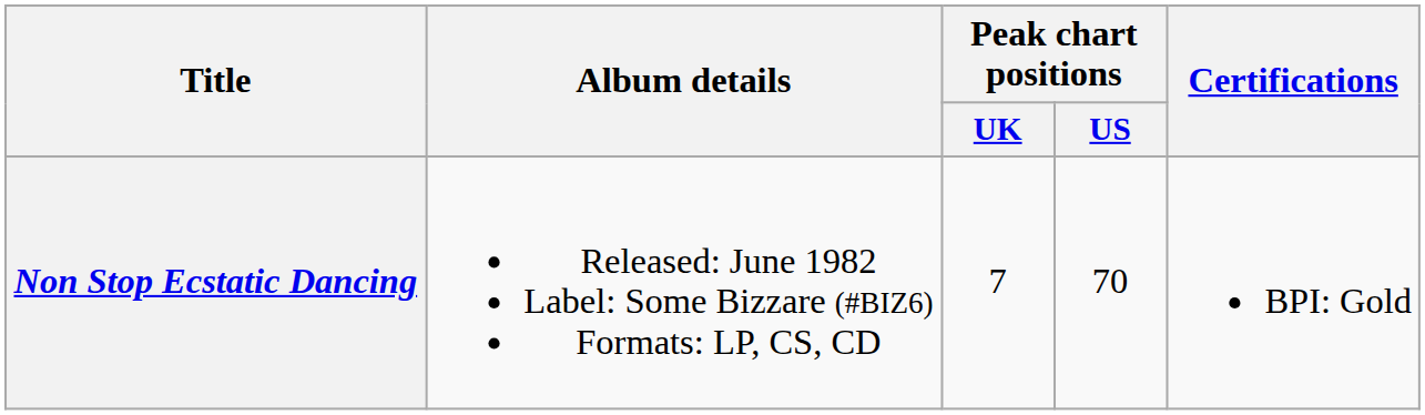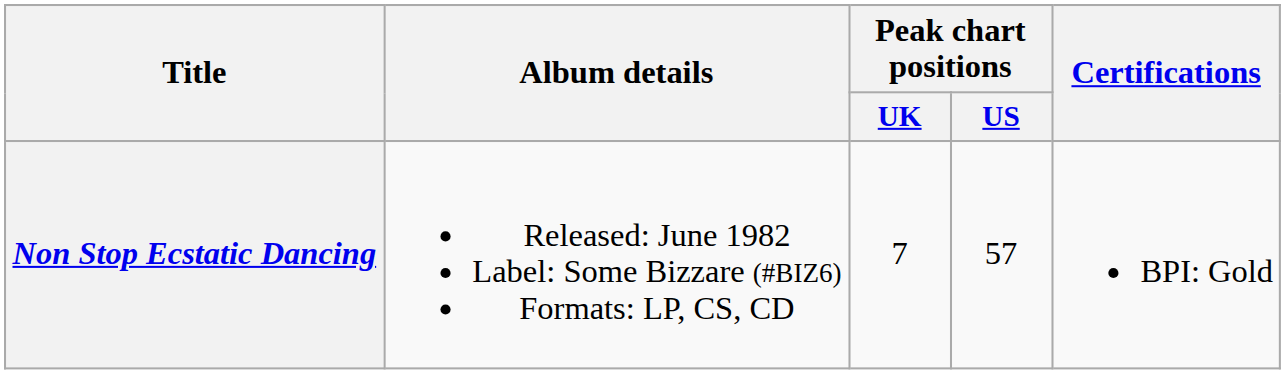 <table class="wikitable plainrowheaders" style="text-align:center;">
 <tr>
 <th scope="col" rowspan="2">Title</th>
 <th scope="col" rowspan="2">Album details</th>
 <th scope="col" colspan="2">Peak chart positions</th>
 <th scope="col" rowspan="2"><a href='#'>Certifications</a></th>
 </tr>
 <tr>
 <th style="width:3em;font-size:90%;"><a href='#'>UK</a><br></th>
 <th style="width:3em;font-size:90%;"><a href='#'>US</a><br></th>
 </tr>
 <tr>
 <th scope="row"><em><a href='#'>Non Stop Ecstatic Dancing</a></em></th>
 <td><br><ul><li>Released: June 1982</li><li>Label: Some Bizzare <small>(#BIZ6)</small></li><li>Formats: LP, CS, CD</li></ul></td>
 <td>7</td>
-<td>70</td>
+<td>57</td>
 <td><br><ul><li>BPI: Gold</li></ul></td>
 </tr>
 </table>
